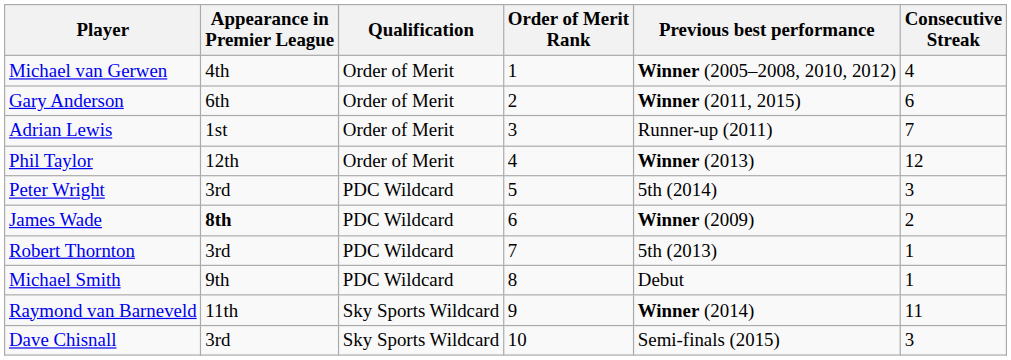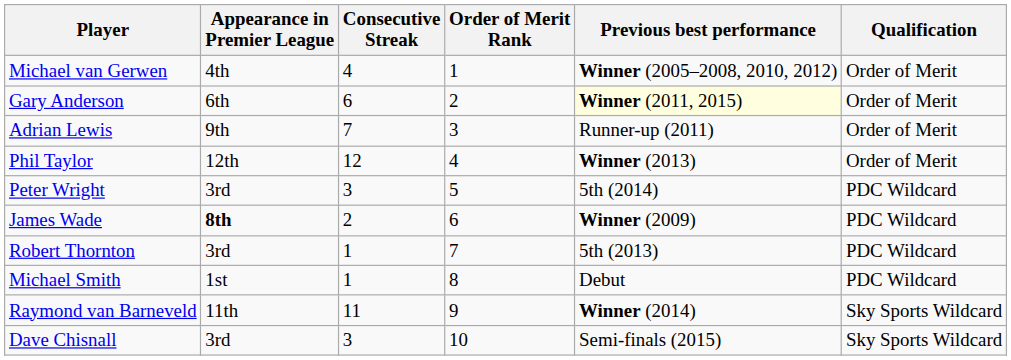 <table class="wikitable sortable" style="text-align: left;">
 <tr>
 <th>Player</th>
 <th>Appearance in<br>Premier League</th>
-<th>Qualification</th>
+<th>Consecutive<br>Streak</th>
 <th>Order of Merit<br>Rank</th>
 <th>Previous best performance</th>
-<th>Consecutive<br>Streak</th>
+<th>Qualification</th>
 </tr>
 <tr>
 <td> <a href='#'>Michael van Gerwen</a></td>
 <td>4th</td>
-<td>Order of Merit</td>
+<td>4</td>
 <td>1</td>
 <td><strong>Winner</strong> (2005–2008, 2010, 2012)</td>
-<td>4</td>
+<td>Order of Merit</td>
 </tr>
 <tr>
 <td> <a href='#'>Gary Anderson</a></td>
 <td>6th</td>
+<td>6</td>
+<td>2</td>
+<td style="background: lightyellow;"><strong>Winner</strong> (2011, 2015)</td>
 <td>Order of Merit</td>
-<td>2</td>
-<td><strong>Winner</strong> (2011, 2015)</td>
-<td>6</td>
 </tr>
 <tr>
 <td> <a href='#'>Adrian Lewis</a></td>
-<td>1st</td>
-<td>Order of Merit</td>
+<td>9th</td>
+<td>7</td>
 <td>3</td>
 <td>Runner-up (2011)</td>
-<td>7</td>
+<td>Order of Merit</td>
 </tr>
 <tr>
 <td> <a href='#'>Phil Taylor</a></td>
 <td>12th</td>
-<td>Order of Merit</td>
+<td>12</td>
 <td>4</td>
 <td><strong>Winner</strong> (2013)</td>
-<td>12</td>
+<td>Order of Merit</td>
 </tr>
 <tr>
 <td> <a href='#'>Peter Wright</a></td>
 <td>3rd</td>
-<td>PDC Wildcard</td>
+<td>3</td>
 <td>5</td>
 <td>5th (2014)</td>
-<td>3</td>
+<td>PDC Wildcard</td>
 </tr>
 <tr>
 <td> <a href='#'>James Wade</a></td>
 <td><strong>8th</strong></td>
-<td>PDC Wildcard</td>
+<td>2</td>
 <td>6</td>
 <td><strong>Winner</strong> (2009)</td>
-<td>2</td>
+<td>PDC Wildcard</td>
 </tr>
 <tr>
 <td> <a href='#'>Robert Thornton</a></td>
 <td>3rd</td>
-<td>PDC Wildcard</td>
+<td>1</td>
 <td>7</td>
 <td>5th (2013)</td>
-<td>1</td>
+<td>PDC Wildcard</td>
 </tr>
 <tr>
 <td> <a href='#'>Michael Smith</a></td>
-<td>9th</td>
-<td>PDC Wildcard</td>
+<td>1st</td>
+<td>1</td>
 <td>8</td>
 <td>Debut</td>
-<td>1</td>
+<td>PDC Wildcard</td>
 </tr>
 <tr>
 <td> <a href='#'>Raymond van Barneveld</a></td>
 <td>11th</td>
-<td>Sky Sports Wildcard</td>
+<td>11</td>
 <td>9</td>
 <td><strong>Winner</strong> (2014)</td>
-<td>11</td>
+<td>Sky Sports Wildcard</td>
 </tr>
 <tr>
 <td> <a href='#'>Dave Chisnall</a></td>
 <td>3rd</td>
-<td>Sky Sports Wildcard</td>
+<td>3</td>
 <td>10</td>
 <td>Semi-finals (2015)</td>
-<td>3</td>
+<td>Sky Sports Wildcard</td>
 </tr>
 </table>
